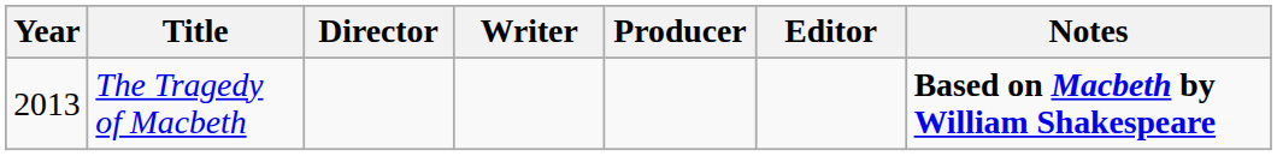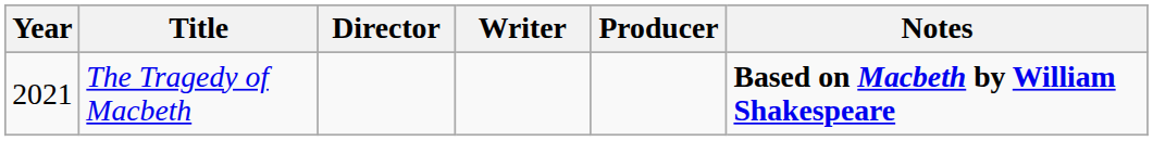 <table class="wikitable">
 <tr>
 <th>Year</th>
 <th>Title</th>
 <th width=65>Director</th>
 <th width=65>Writer</th>
 <th width=65>Producer</th>
-<th width=65>Editor</th>
 <th>Notes</th>
 </tr>
 <tr>
-<td>2013</td>
+<td>2021</td>
 <td><em><a href='#'>The Tragedy of Macbeth</a></em></td>
-<td></td>
 <td></td>
 <td></td>
 <td></td>
 <td><strong>Based on <em><a href='#'>Macbeth</a></em> by <a href='#'>William Shakespeare</a></strong></td>
 </tr>
 </table>
